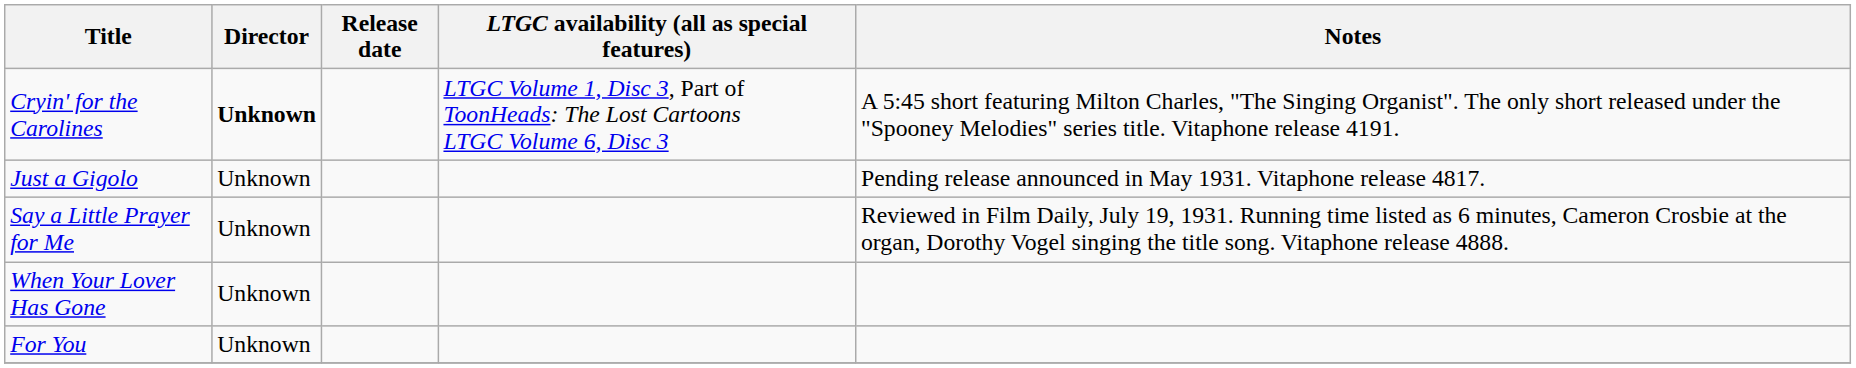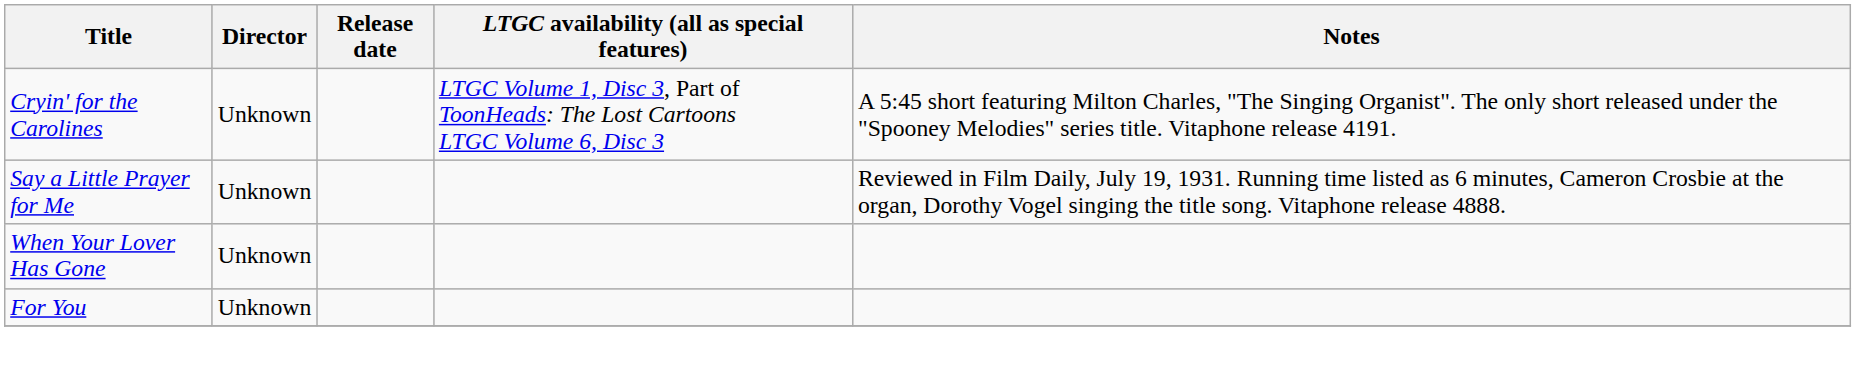 <table class="wikitable sortable">
 <tr>
 <th>Title</th>
 <th>Director</th>
 <th>Release date</th>
 <th><em>LTGC</em> availability (all as special features)</th>
 <th>Notes</th>
 </tr>
 <tr>
 <td><em><a href='#'>Cryin' for the Carolines</a></em></td>
-<td><strong>Unknown</strong></td>
+<td>Unknown</td>
 <td></td>
 <td><em><a href='#'>LTGC Volume 1, Disc 3</a></em>, Part of <em><a href='#'>ToonHeads</a>: The Lost Cartoons</em><br><em><a href='#'>LTGC Volume 6, Disc 3</a></em></td>
 <td>A 5:45 short featuring Milton Charles, "The Singing Organist". The only short released under the "Spooney Melodies" series title. Vitaphone release 4191.</td>
-</tr>
-<tr>
-<td><em><a href='#'>Just a Gigolo</a></em></td>
-<td>Unknown</td>
-<td></td>
-<td></td>
-<td>Pending release announced in May 1931.  Vitaphone release 4817.</td>
 </tr>
 <tr>
 <td><em><a href='#'>Say a Little Prayer for Me</a></em></td>
 <td>Unknown</td>
 <td></td>
 <td></td>
 <td>Reviewed in Film Daily, July 19, 1931.  Running time listed as 6 minutes, Cameron Crosbie at the organ, Dorothy Vogel singing the title song.  Vitaphone release 4888.</td>
 </tr>
 <tr>
 <td><em><a href='#'>When Your Lover Has Gone</a></em></td>
 <td>Unknown</td>
 <td></td>
 <td></td>
 <td></td>
 </tr>
 <tr>
 <td><em><a href='#'>For You</a></em></td>
 <td>Unknown</td>
 <td></td>
 <td></td>
 <td></td>
 </tr>
 <tr>
 </tr>
 </table>
